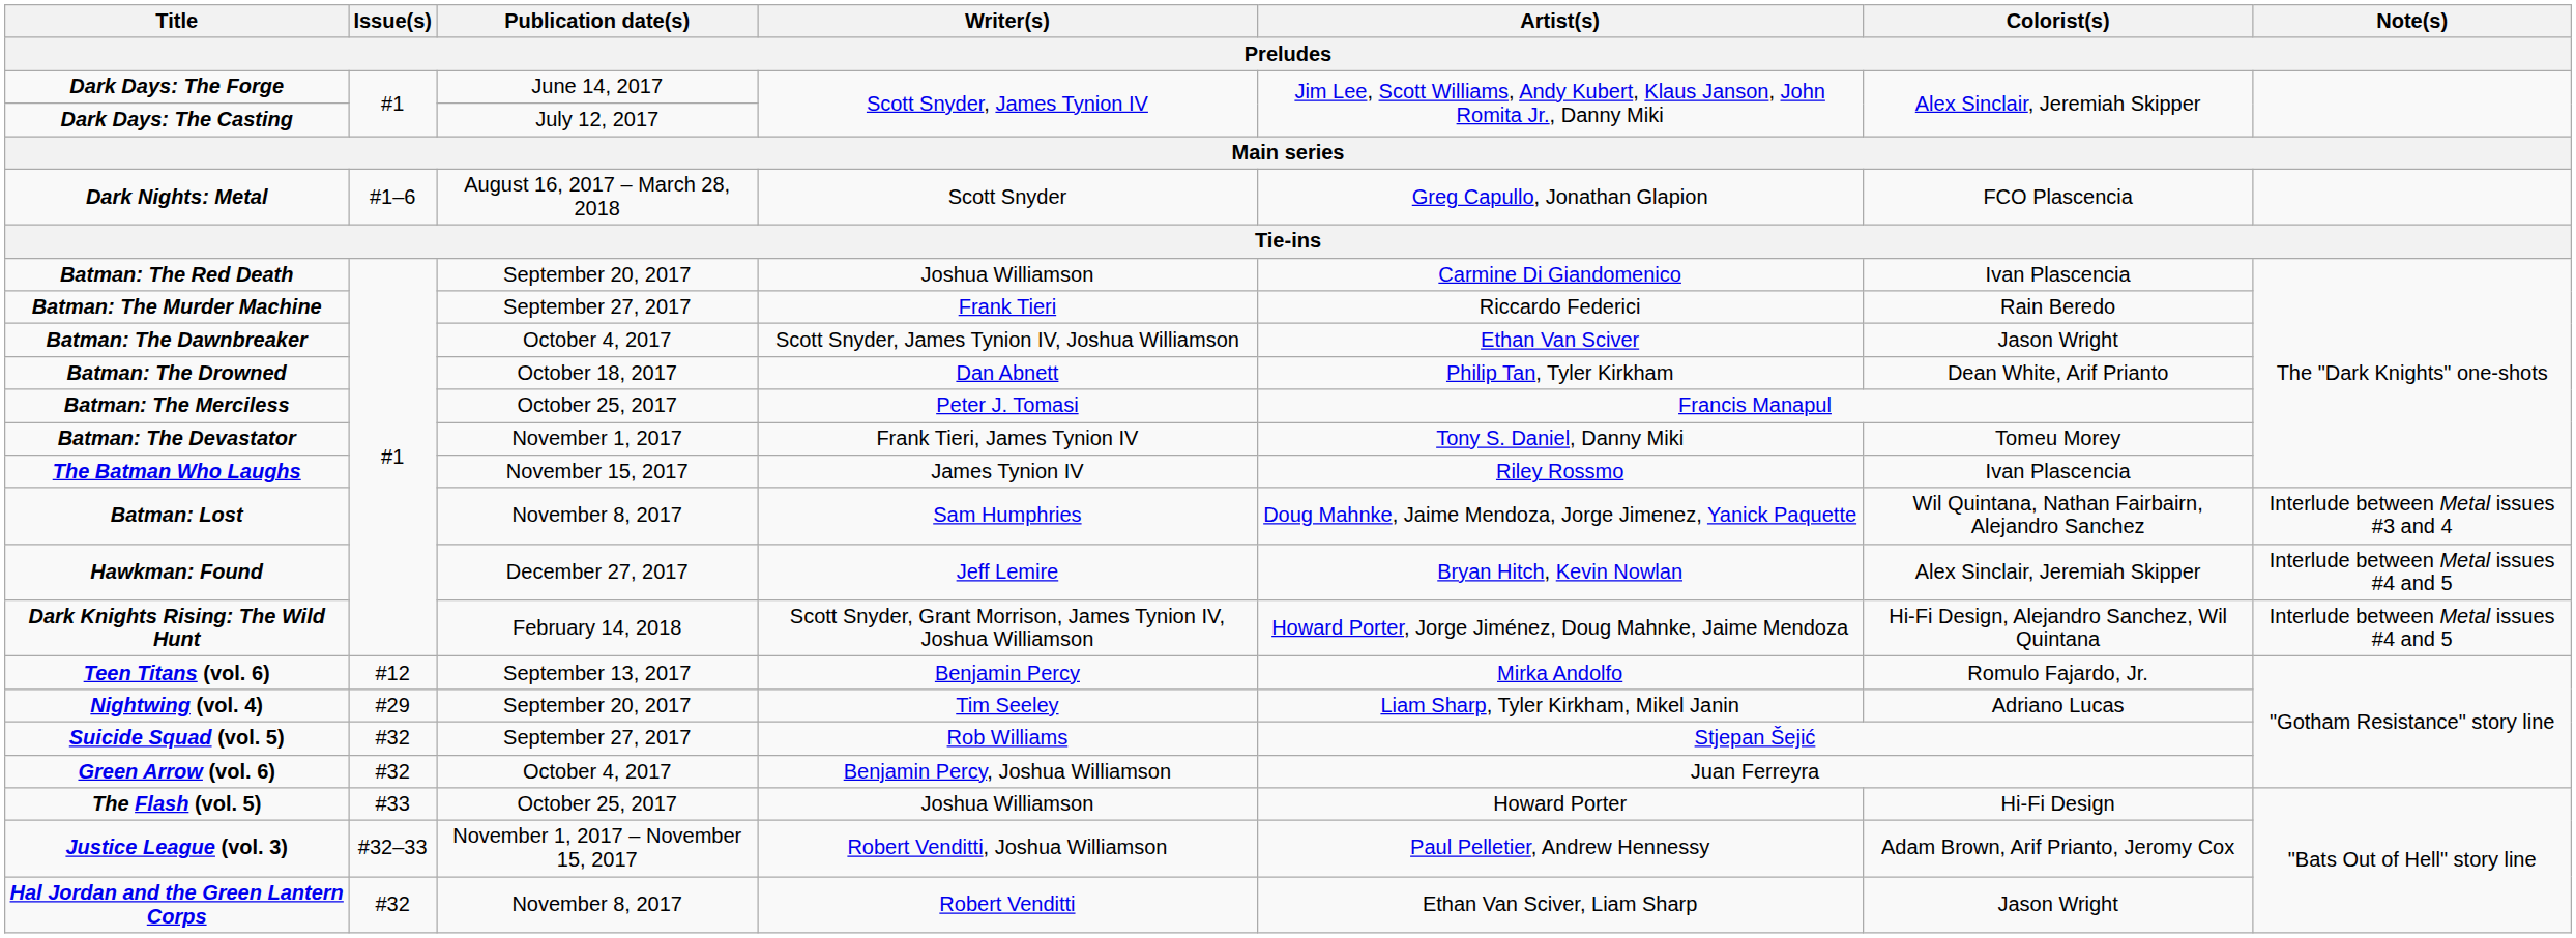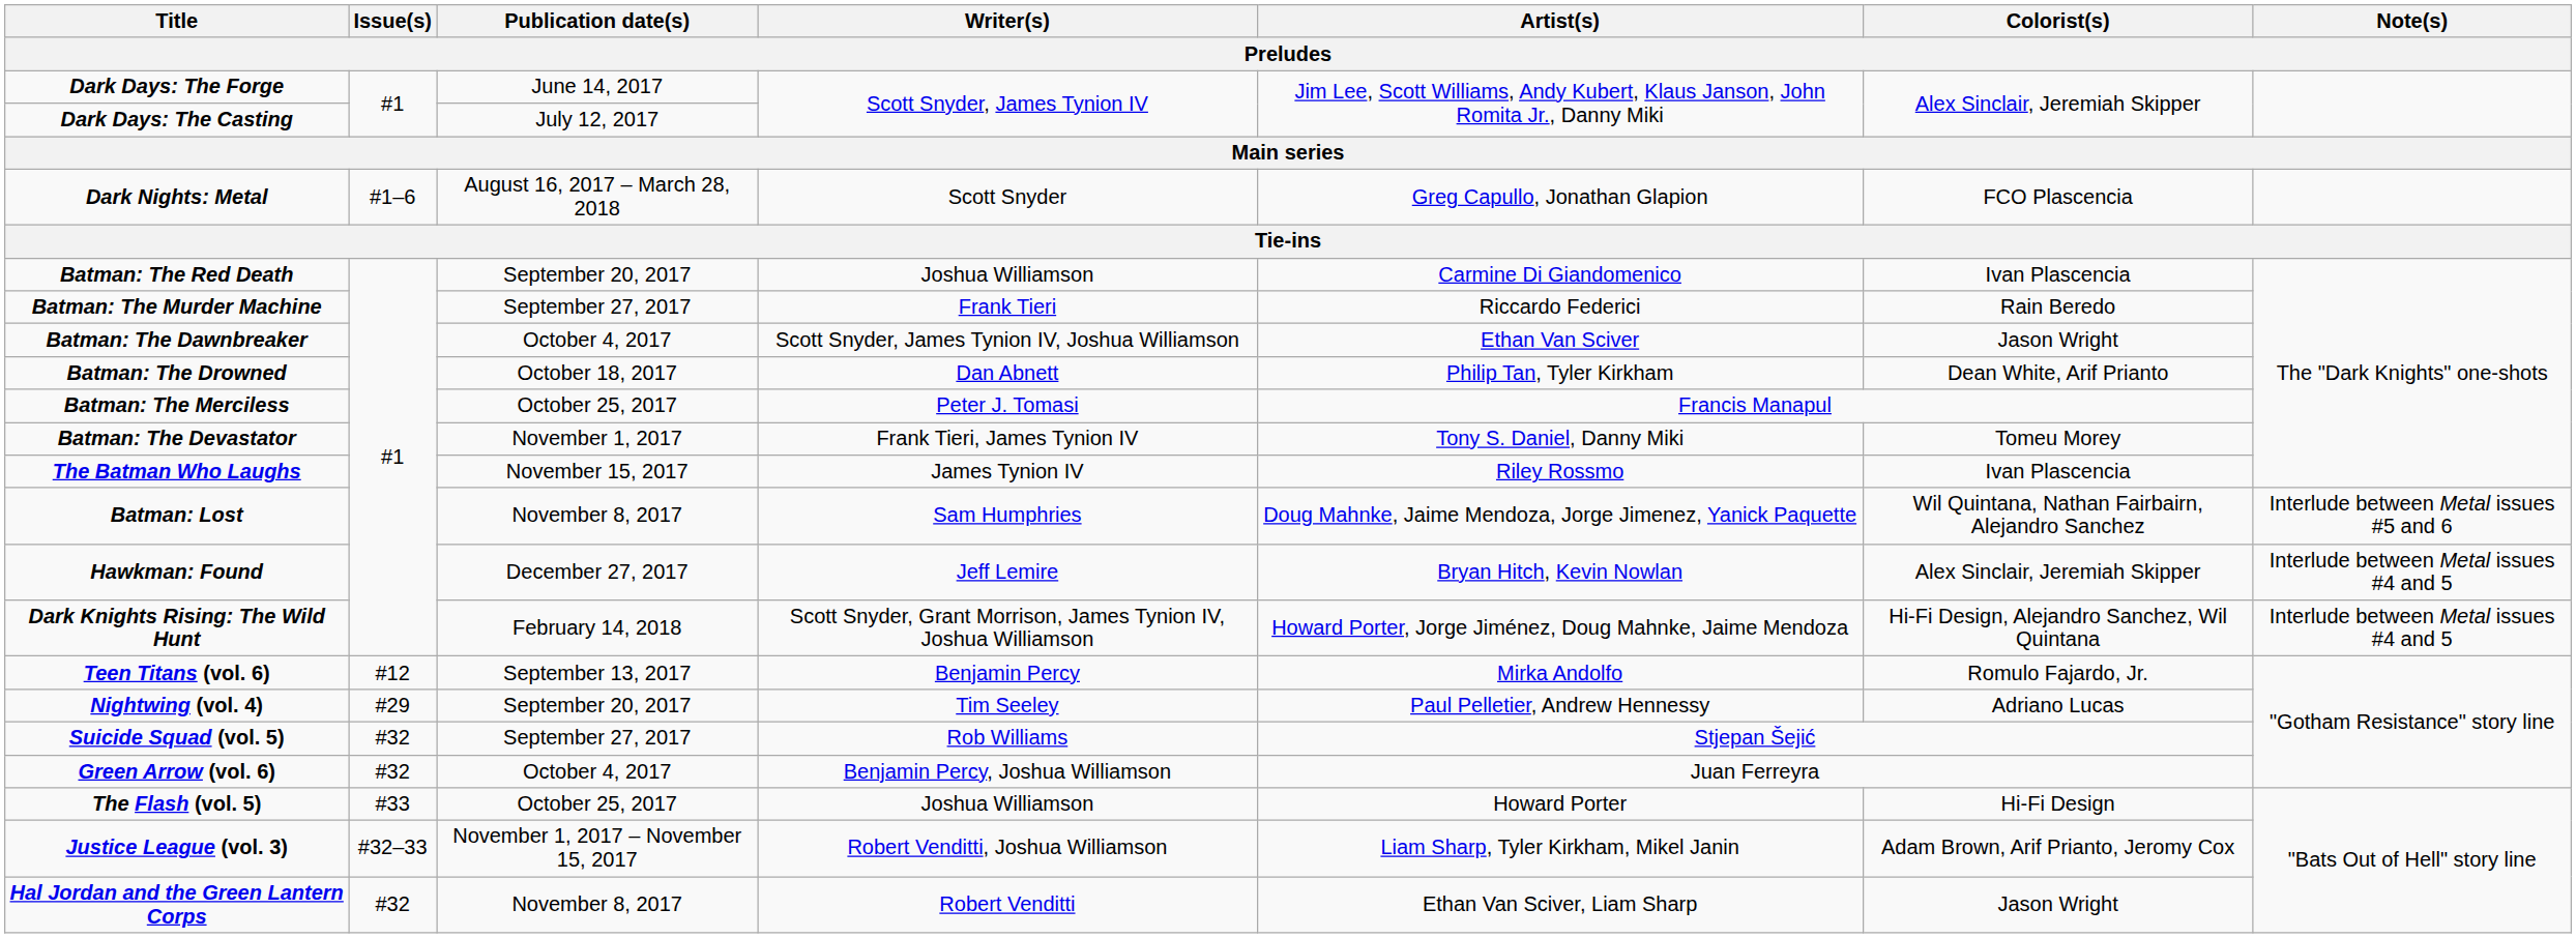 <table class="wikitable" style="text-align:center; width:100%">
 <tr>
 <th>Title</th>
 <th>Issue(s)</th>
 <th>Publication date(s)</th>
 <th>Writer(s)</th>
 <th>Artist(s)</th>
 <th>Colorist(s)</th>
 <th>Note(s)</th>
 </tr>
 <tr>
 <th colspan="7">Preludes</th>
 </tr>
 <tr>
 <td><strong><em>Dark Days: The Forge</em></strong></td>
 <td rowspan="2">#1</td>
 <td>June 14, 2017</td>
 <td rowspan="2"><a href='#'>Scott Snyder</a>, <a href='#'>James Tynion IV</a></td>
 <td rowspan="2"><a href='#'>Jim Lee</a>, <a href='#'>Scott Williams</a>, <a href='#'>Andy Kubert</a>, <a href='#'>Klaus Janson</a>, <a href='#'>John Romita Jr.</a>, Danny Miki</td>
 <td rowspan="2"><a href='#'>Alex Sinclair</a>, Jeremiah Skipper</td>
 <td rowspan="2"></td>
 </tr>
 <tr>
 <td><strong><em>Dark Days: The Casting</em></strong></td>
 <td>July 12, 2017</td>
 </tr>
 <tr>
 <th colspan="7">Main series</th>
 </tr>
 <tr>
 <td><strong><em>Dark Nights: Metal</em></strong></td>
 <td>#1–6</td>
 <td>August 16, 2017 – March 28, 2018</td>
 <td>Scott Snyder</td>
 <td><a href='#'>Greg Capullo</a>, Jonathan Glapion</td>
 <td>FCO Plascencia</td>
 <td></td>
 </tr>
 <tr>
 <th colspan="7"><strong>Tie-ins</strong></th>
 </tr>
 <tr>
 <td><strong><em>Batman: The Red Death</em></strong></td>
 <td rowspan="10">#1</td>
 <td>September 20, 2017</td>
 <td>Joshua Williamson</td>
 <td><a href='#'>Carmine Di Giandomenico</a></td>
 <td>Ivan Plascencia</td>
 <td rowspan="7">The "Dark Knights" one-shots</td>
 </tr>
 <tr>
 <td><strong><em>Batman: The Murder Machine</em></strong></td>
 <td>September 27, 2017</td>
 <td><a href='#'>Frank Tieri</a></td>
 <td>Riccardo Federici</td>
 <td>Rain Beredo</td>
 </tr>
 <tr>
 <td><strong><em>Batman: The Dawnbreaker</em></strong></td>
 <td>October 4, 2017</td>
 <td>Scott Snyder, James Tynion IV, Joshua Williamson </td>
 <td><a href='#'>Ethan Van Sciver</a></td>
 <td>Jason Wright</td>
 </tr>
 <tr>
 <td><strong><em>Batman: The Drowned</em></strong></td>
 <td>October 18, 2017</td>
 <td><a href='#'>Dan Abnett</a></td>
 <td><a href='#'>Philip Tan</a>, Tyler Kirkham</td>
 <td>Dean White, Arif Prianto</td>
 </tr>
 <tr>
 <td><strong><em>Batman: The Merciless</em></strong></td>
 <td>October 25, 2017</td>
 <td><a href='#'>Peter J. Tomasi</a></td>
 <td colspan="2"><a href='#'>Francis Manapul</a></td>
 </tr>
 <tr>
 <td><strong><em>Batman: The Devastator</em></strong></td>
 <td>November 1, 2017</td>
 <td>Frank Tieri, James Tynion IV</td>
 <td><a href='#'>Tony S. Daniel</a>, Danny Miki</td>
 <td>Tomeu Morey</td>
 </tr>
 <tr>
 <td><strong><em><a href='#'>The Batman Who Laughs</a></em></strong></td>
 <td>November 15, 2017</td>
 <td>James Tynion IV</td>
 <td><a href='#'>Riley Rossmo</a></td>
 <td>Ivan Plascencia</td>
 </tr>
 <tr>
 <td><strong><em>Batman: Lost</em></strong></td>
 <td>November 8, 2017</td>
 <td><a href='#'>Sam Humphries</a></td>
 <td><a href='#'>Doug Mahnke</a>, Jaime Mendoza, Jorge Jimenez, <a href='#'>Yanick Paquette</a></td>
 <td>Wil Quintana, Nathan Fairbairn, Alejandro Sanchez</td>
-<td>Interlude between <em>Metal</em> issues #3 and 4</td>
+<td>Interlude between <em>Metal</em> issues #5 and 6</td>
 </tr>
 <tr>
 <td><strong><em>Hawkman: Found</em></strong></td>
 <td>December 27, 2017</td>
 <td><a href='#'>Jeff Lemire</a></td>
 <td><a href='#'>Bryan Hitch</a>, <a href='#'>Kevin Nowlan</a></td>
 <td>Alex Sinclair, Jeremiah Skipper</td>
 <td>Interlude between <em>Metal</em> issues #4 and 5</td>
 </tr>
 <tr>
 <td><strong><em>Dark Knights Rising: The Wild Hunt</em></strong></td>
 <td>February 14, 2018</td>
 <td>Scott Snyder, Grant Morrison, James Tynion IV, Joshua Williamson</td>
 <td><a href='#'>Howard Porter</a>, Jorge Jiménez, Doug Mahnke, Jaime Mendoza</td>
 <td>Hi-Fi Design, Alejandro Sanchez, Wil Quintana</td>
 <td>Interlude between <em>Metal</em> issues #4 and 5</td>
 </tr>
 <tr>
 <td><strong><em><a href='#'>Teen Titans</a></em></strong> <strong>(vol. 6)</strong></td>
 <td>#12</td>
 <td>September 13, 2017</td>
 <td><a href='#'>Benjamin Percy</a></td>
 <td><a href='#'>Mirka Andolfo</a></td>
 <td>Romulo Fajardo, Jr.</td>
 <td rowspan="4">"Gotham Resistance" story line</td>
 </tr>
 <tr>
 <td><strong><em><a href='#'>Nightwing</a></em></strong> <strong>(vol. 4)</strong></td>
 <td>#29</td>
 <td>September 20, 2017</td>
 <td><a href='#'>Tim Seeley</a></td>
-<td><a href='#'>Liam Sharp</a>, Tyler Kirkham, Mikel Janin</td>
+<td><a href='#'>Paul Pelletier</a>, Andrew Hennessy</td>
 <td>Adriano Lucas</td>
 </tr>
 <tr>
 <td><strong><em><a href='#'>Suicide Squad</a></em></strong> <strong>(vol. 5)</strong></td>
 <td>#32</td>
 <td>September 27, 2017</td>
 <td><a href='#'>Rob Williams</a></td>
 <td colspan="2"><a href='#'>Stjepan Šejić</a></td>
 </tr>
 <tr>
 <td><strong><em><a href='#'>Green Arrow</a></em></strong> <strong>(vol. 6)</strong></td>
 <td>#32</td>
 <td>October 4, 2017</td>
 <td><a href='#'>Benjamin Percy</a>, Joshua Williamson</td>
 <td colspan="2">Juan Ferreyra</td>
 </tr>
 <tr>
 <td><strong><em>The <a href='#'>Flash</a></em></strong> <strong>(vol. 5)</strong></td>
 <td>#33</td>
 <td>October 25, 2017</td>
 <td>Joshua Williamson</td>
 <td>Howard Porter</td>
 <td>Hi-Fi Design</td>
 <td rowspan="3">"Bats Out of Hell" story line</td>
 </tr>
 <tr>
 <td><strong><em><a href='#'>Justice League</a></em></strong> <strong>(vol. 3)</strong></td>
 <td>#32–33</td>
 <td>November 1, 2017 – November 15, 2017</td>
 <td><a href='#'>Robert Venditti</a>, Joshua Williamson</td>
-<td><a href='#'>Paul Pelletier</a>, Andrew Hennessy</td>
+<td><a href='#'>Liam Sharp</a>, Tyler Kirkham, Mikel Janin</td>
 <td>Adam Brown, Arif Prianto, Jeromy Cox</td>
 </tr>
 <tr>
 <td><strong><em><a href='#'>Hal Jordan and the Green Lantern Corps</a></em></strong></td>
 <td>#32</td>
 <td>November 8, 2017</td>
 <td><a href='#'>Robert Venditti</a></td>
 <td>Ethan Van Sciver, Liam Sharp</td>
 <td>Jason Wright</td>
 </tr>
 </table>
